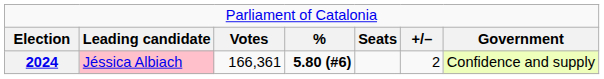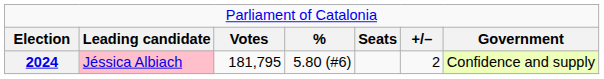 <table class="wikitable" style="text-align:right;">
 <tr>
 <td colspan="8" align="center"><a href='#'>Parliament of Catalonia</a></td>
 </tr>
 <tr>
 <th width="75">Election</th>
 <th>Leading candidate</th>
 <th width="70">Votes</th>
 <th width="70">%</th>
 <th>Seats</th>
 <th width="40">+/–</th>
 <th>Government</th>
 </tr>
 <tr>
 <th><a href='#'>2024</a></th>
 <td align="left" style="background: pink;"><a href='#'>Jéssica Albiach</a></td>
-<td>166,361</td>
-<td><strong>5.80 (#6)</strong></td>
+<td>181,795</td>
+<td>5.80 (#6)</td>
 <td></td>
 <td>2</td>
 <td style="background:#efb;" align="center">Confidence and supply</td>
 </tr>
 </table>
